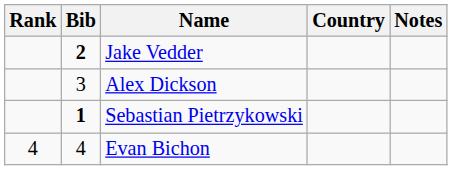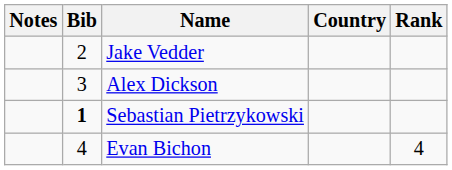 <table class="wikitable" style="text-align:center;">
 <tr>
-<th>Rank</th>
+<th>Notes</th>
 <th>Bib</th>
 <th>Name</th>
 <th>Country</th>
-<th>Notes</th>
+<th>Rank</th>
 </tr>
 <tr>
 <td></td>
-<td><strong>2</strong></td>
+<td>2</td>
 <td align=left><a href='#'>Jake Vedder</a></td>
 <td align=left></td>
 <td></td>
 </tr>
 <tr>
 <td></td>
 <td>3</td>
 <td align=left><a href='#'>Alex Dickson</a></td>
 <td align=left></td>
 <td></td>
 </tr>
 <tr>
 <td></td>
 <td><strong>1</strong></td>
 <td align=left><a href='#'>Sebastian Pietrzykowski</a></td>
 <td align=left></td>
 <td></td>
 </tr>
 <tr>
-<td>4</td>
+<td></td>
 <td>4</td>
 <td align=left><a href='#'>Evan Bichon</a></td>
 <td align=left></td>
-<td></td>
+<td>4</td>
 </tr>
 </table>
